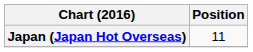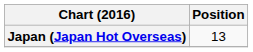 <table class="wikitable plainrowheaders" style="text-align:center">
 <tr>
 <th scope="col">Chart (2016)</th>
 <th scope="col">Position</th>
 </tr>
 <tr>
 <th scope="row">Japan (<a href='#'>Japan Hot Overseas</a>)</th>
-<td>11</td>
+<td>13</td>
 </tr>
 <tr>
 </tr>
 </table>
